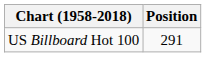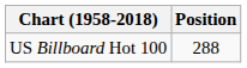 <table class="wikitable plainrowheaders">
 <tr>
 <th>Chart (1958-2018)</th>
 <th>Position</th>
 </tr>
 <tr>
 <td>US <em>Billboard</em> Hot 100</td>
-<td style="text-align:center;">291</td>
+<td style="text-align:center;">288</td>
 </tr>
 </table>
